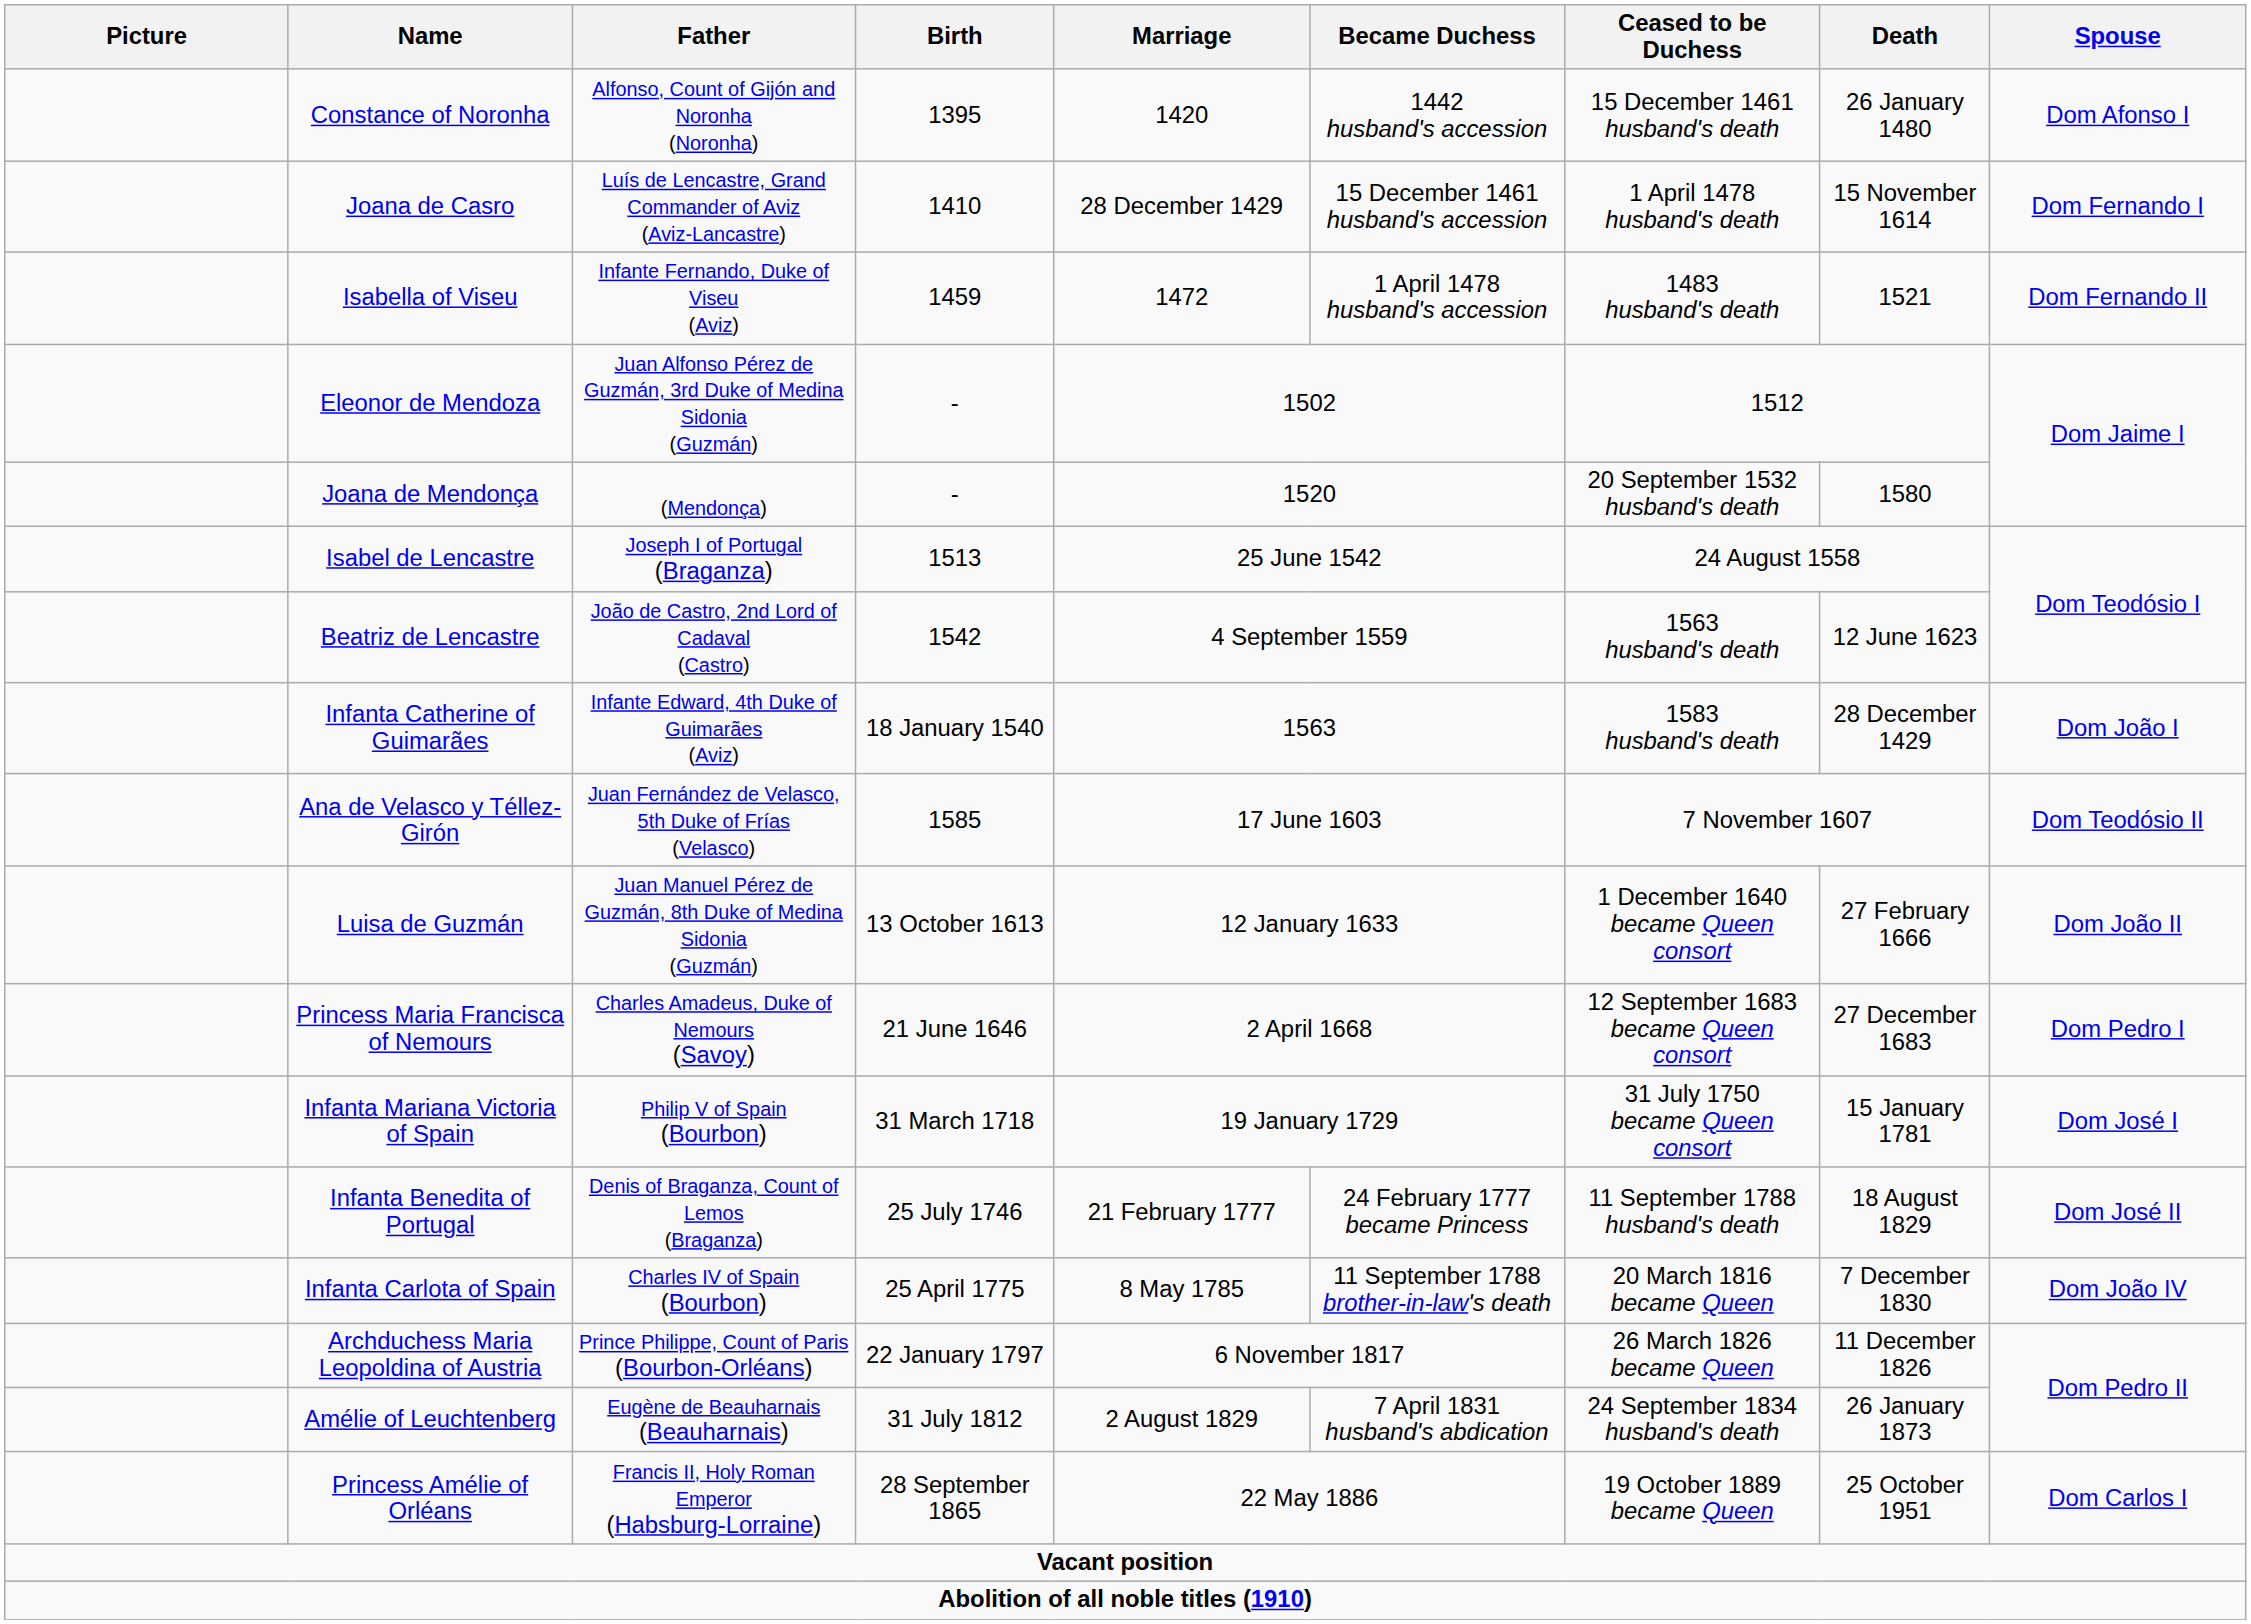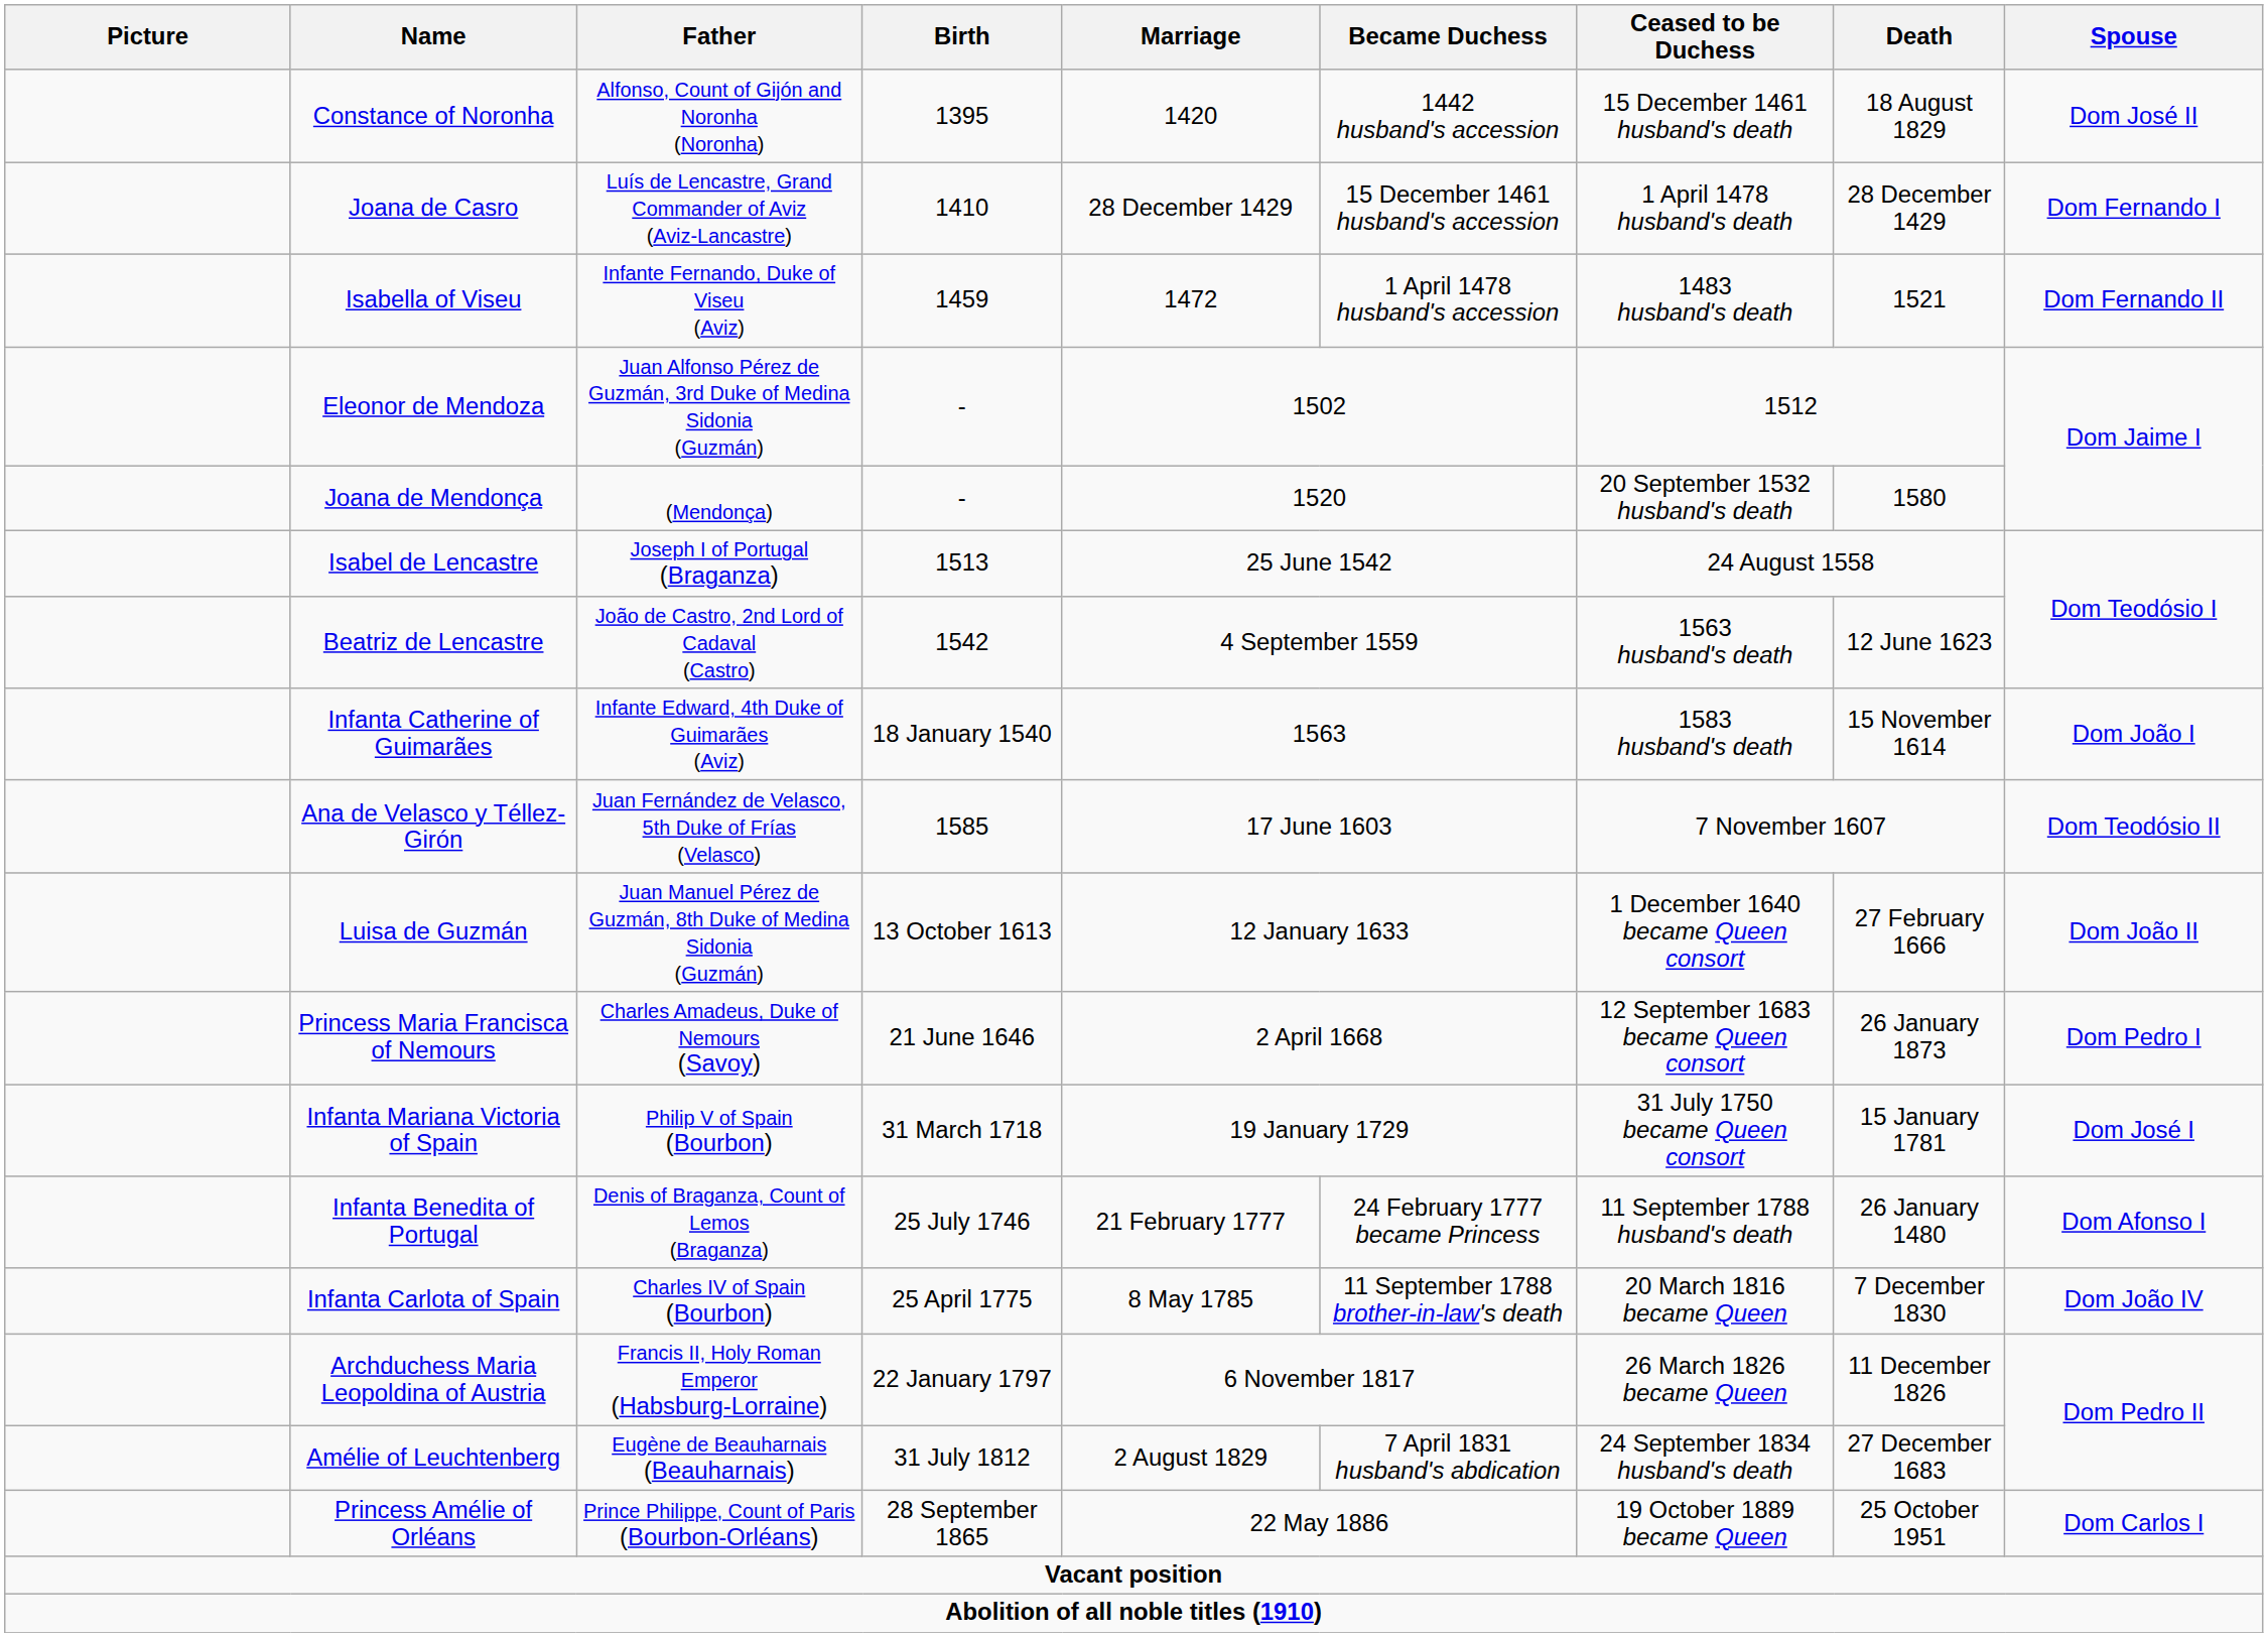 <table width=95% class="wikitable">
 <tr>
 <th width = "10%">Picture</th>
 <th width = "10%">Name</th>
 <th width = "10%">Father</th>
 <th width = "7%">Birth</th>
 <th width = "9%">Marriage</th>
 <th width = "9%">Became Duchess</th>
 <th width = "9%">Ceased to be Duchess</th>
 <th width = "6%">Death</th>
 <th width = "9%"><a href='#'>Spouse</a></th>
 </tr>
 <tr>
 <td align="center"></td>
 <td align="center"><a href='#'>Constance of Noronha</a></td>
 <td align="center"><small><a href='#'>Alfonso, Count of Gijón and Noronha</a><br>(<a href='#'>Noronha</a>)</small></td>
 <td align="center">1395</td>
 <td align="center">1420</td>
 <td align="center">1442<br><em>husband's accession</em></td>
 <td align="center">15 December 1461<br><em>husband's death</em></td>
-<td align="center">26 January 1480</td>
-<td align="center"><a href='#'>Dom Afonso I</a></td>
+<td align="center">18 August 1829</td>
+<td align="center"><a href='#'>Dom José II</a></td>
 </tr>
 <tr>
 <td align="center"></td>
 <td align="center"><a href='#'>Joana de Casro</a></td>
 <td align="center"><small><a href='#'>Luís de Lencastre, Grand Commander of Aviz</a><br>(<a href='#'>Aviz-Lancastre</a>)</small></td>
 <td align="center">1410</td>
 <td align="center">28 December 1429</td>
 <td align="center">15 December 1461<br><em>husband's accession</em></td>
 <td align="center">1 April 1478<br><em>husband's death</em></td>
-<td align="center">15 November 1614</td>
+<td align="center">28 December 1429</td>
 <td align="center"><a href='#'>Dom Fernando I</a></td>
 </tr>
 <tr>
 <td align="center"></td>
 <td align="center"><a href='#'>Isabella of Viseu</a></td>
 <td align="center"><small><a href='#'>Infante Fernando, Duke of Viseu</a><br>(<a href='#'>Aviz</a>)</small></td>
 <td align="center">1459</td>
 <td align="center">1472</td>
 <td align="center">1 April 1478<br><em>husband's accession</em></td>
 <td align="center">1483<br><em>husband's death</em></td>
 <td align="center">1521</td>
 <td align="center"><a href='#'>Dom Fernando II</a></td>
 </tr>
 <tr>
 <td align="center"></td>
 <td align="center"><a href='#'>Eleonor de Mendoza</a></td>
 <td align="center"><small><a href='#'>Juan Alfonso Pérez de Guzmán, 3rd Duke of Medina Sidonia</a><br>(<a href='#'>Guzmán</a>)</small></td>
 <td align="center">-</td>
 <td align="center" colspan="2">1502</td>
 <td align="center" colspan="2">1512</td>
 <td align="center" rowspan="2"><a href='#'>Dom Jaime I</a></td>
 </tr>
 <tr>
 <td align="center"></td>
 <td align="center"><a href='#'>Joana de Mendonça</a></td>
 <td align="center"><small><br>(<a href='#'>Mendonça</a>)</small></td>
 <td align="center">-</td>
 <td align="center" colspan="2">1520</td>
 <td align="center">20 September 1532<br><em>husband's death</em></td>
 <td align="center">1580</td>
 </tr>
 <tr>
 <td align="center"></td>
 <td align="center"><a href='#'>Isabel de Lencastre</a></td>
 <td align="center"><small><a href='#'>Joseph I of Portugal</a></small><br> (<a href='#'>Braganza</a>)</td>
 <td align="center">1513</td>
 <td align="center" colspan="2">25 June 1542</td>
 <td align="center" colspan="2">24 August 1558</td>
 <td align="center" rowspan="2"><a href='#'>Dom Teodósio I</a></td>
 </tr>
 <tr>
 <td align="center"></td>
 <td align="center"><a href='#'>Beatriz de Lencastre</a></td>
 <td align="center"><small><a href='#'>João de Castro, 2nd Lord of Cadaval</a><br>(<a href='#'>Castro</a>)</small></td>
 <td align="center">1542</td>
 <td align="center" colspan="2">4 September 1559</td>
 <td align="center">1563<br><em>husband's death</em></td>
 <td align="center">12 June 1623</td>
 </tr>
 <tr>
 <td align="center"></td>
 <td align="center"><a href='#'>Infanta Catherine of Guimarães</a></td>
 <td align="center"><small><a href='#'>Infante Edward, 4th Duke of Guimarães</a><br>(<a href='#'>Aviz</a>)</small></td>
 <td align="center">18 January 1540</td>
 <td align="center" colspan="2">1563</td>
 <td align="center">1583<br><em>husband's death</em></td>
-<td align="center">28 December 1429</td>
+<td align="center">15 November 1614</td>
 <td align="center"><a href='#'>Dom João I</a></td>
 </tr>
 <tr>
 <td align="center"></td>
 <td align="center"><a href='#'>Ana de Velasco y Téllez-Girón</a></td>
 <td align="center"><small><a href='#'>Juan Fernández de Velasco, 5th Duke of Frías</a><br>(<a href='#'>Velasco</a>)</small></td>
 <td align="center">1585</td>
 <td align="center" colspan="2">17 June 1603</td>
 <td align="center" colspan="2">7 November 1607</td>
 <td align="center"><a href='#'>Dom Teodósio II</a></td>
 </tr>
 <tr>
 <td align="center"></td>
 <td align="center"><a href='#'>Luisa de Guzmán</a></td>
 <td align="center"><small><a href='#'>Juan Manuel Pérez de Guzmán, 8th Duke of Medina Sidonia</a><br>(<a href='#'>Guzmán</a>)</small></td>
 <td align="center">13 October 1613</td>
 <td align="center" colspan="2">12 January 1633</td>
 <td align="center">1 December 1640<br><em>became <a href='#'>Queen consort</a></em></td>
 <td align="center">27 February 1666</td>
 <td align="center"><a href='#'>Dom João II</a></td>
 </tr>
 <tr>
 <td align="center"></td>
 <td align="center"><a href='#'>Princess Maria Francisca of Nemours</a></td>
 <td align="center"><small><a href='#'>Charles Amadeus, Duke of Nemours</a></small><br> (<a href='#'>Savoy</a>)</td>
 <td align="center">21 June 1646</td>
 <td align="center" colspan="2">2 April 1668</td>
 <td align="center">12 September 1683<br><em>became <a href='#'>Queen consort</a></em></td>
-<td align="center">27 December 1683</td>
+<td align="center">26 January 1873</td>
 <td align="center"><a href='#'>Dom Pedro I</a></td>
 </tr>
 <tr>
 <td align="center"></td>
 <td align="center"><a href='#'>Infanta Mariana Victoria of Spain</a></td>
 <td align="center"><small><a href='#'>Philip V of Spain</a></small><br> (<a href='#'>Bourbon</a>)</td>
 <td align="center">31 March 1718</td>
 <td align="center" colspan="2">19 January 1729</td>
 <td align="center">31 July 1750<br><em>became <a href='#'>Queen consort</a></em></td>
 <td align="center">15 January 1781</td>
 <td align="center"><a href='#'>Dom José I</a></td>
 </tr>
 <tr>
 <td align="center"></td>
 <td align="center"><a href='#'>Infanta Benedita of Portugal</a></td>
 <td align="center"><small><a href='#'>Denis of Braganza, Count of Lemos</a><br>(<a href='#'>Braganza</a>)</small></td>
 <td align="center">25 July 1746</td>
 <td align="center">21 February 1777</td>
 <td align="center">24 February 1777<br><em>became Princess</em></td>
 <td align="center">11 September 1788<br><em>husband's death</em></td>
-<td align="center">18 August 1829</td>
-<td align="center"><a href='#'>Dom José II</a></td>
+<td align="center">26 January 1480</td>
+<td align="center"><a href='#'>Dom Afonso I</a></td>
 </tr>
 <tr>
 <td align="center"></td>
 <td align="center"><a href='#'>Infanta Carlota of Spain</a></td>
 <td align="center"><small><a href='#'>Charles IV of Spain</a></small><br> (<a href='#'>Bourbon</a>)</td>
 <td align="center">25 April 1775</td>
 <td align="center">8 May 1785</td>
 <td align="center">11 September 1788<br><em><a href='#'>brother-in-law</a>'s death</em></td>
 <td align="center">20 March 1816<br><em>became <a href='#'>Queen</a></em></td>
 <td align="center">7 December 1830</td>
 <td align="center"><a href='#'>Dom João IV</a></td>
 </tr>
 <tr>
 <td align="center"></td>
 <td align="center"><a href='#'>Archduchess Maria Leopoldina of Austria</a></td>
-<td align="center"><small><a href='#'>Prince Philippe, Count of Paris</a></small><br> (<a href='#'>Bourbon-Orléans</a>)</td>
+<td align="center"><small><a href='#'>Francis II, Holy Roman Emperor</a></small><br>(<a href='#'>Habsburg-Lorraine</a>)</td>
 <td align="center">22 January 1797</td>
 <td align="center" colspan="2">6 November 1817</td>
 <td align="center">26 March 1826<br><em>became <a href='#'>Queen</a></em></td>
 <td align="center">11 December 1826</td>
 <td align="center" rowspan="2"><a href='#'>Dom Pedro II</a></td>
 </tr>
 <tr>
 <td align="center"></td>
 <td align="center"><a href='#'>Amélie of Leuchtenberg</a></td>
 <td align="center"><small><a href='#'>Eugène de Beauharnais</a></small><br>(<a href='#'>Beauharnais</a>)</td>
 <td align="center">31 July 1812</td>
 <td align="center">2 August 1829</td>
 <td align="center">7 April 1831<br><em>husband's abdication</em></td>
 <td align="center">24 September 1834<br><em>husband's death</em></td>
-<td align="center">26 January 1873</td>
+<td align="center">27 December 1683</td>
 </tr>
 <tr>
 <td align="center"></td>
 <td align="center"><a href='#'>Princess Amélie of Orléans</a></td>
-<td align="center"><small><a href='#'>Francis II, Holy Roman Emperor</a></small><br>(<a href='#'>Habsburg-Lorraine</a>)</td>
+<td align="center"><small><a href='#'>Prince Philippe, Count of Paris</a></small><br> (<a href='#'>Bourbon-Orléans</a>)</td>
 <td align="center">28 September 1865</td>
 <td align="center" colspan="2">22 May 1886</td>
 <td align="center">19 October 1889<br><em>became <a href='#'>Queen</a></em></td>
 <td align="center">25 October 1951</td>
 <td align="center"><a href='#'>Dom Carlos I</a></td>
 </tr>
 <tr>
 <td colspan="9" align="center"><strong>Vacant position</strong></td>
 </tr>
 <tr>
 <td colspan="9" align="center"><strong>Abolition of all noble titles (<a href='#'>1910</a>)</strong></td>
 </tr>
 </table>
